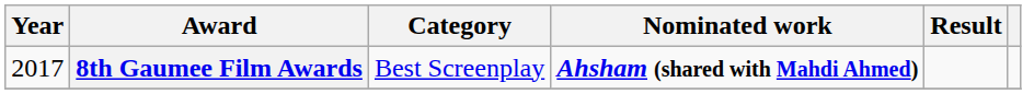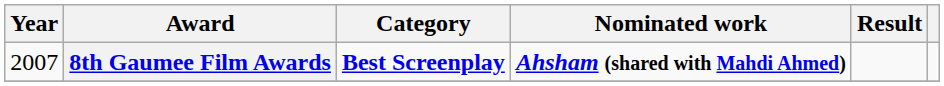 <table class="wikitable plainrowheaders sortable">
 <tr>
 <th scope="col">Year</th>
 <th scope="col">Award</th>
 <th scope="col">Category</th>
 <th scope="col">Nominated work</th>
 <th scope="col">Result</th>
 <th scope="col" class="unsortable"></th>
 </tr>
 <tr>
-<td>2017</td>
+<td>2007</td>
 <th scope="row"><a href='#'>8th Gaumee Film Awards</a></th>
-<td><a href='#'>Best Screenplay</a></td>
+<td><strong><a href='#'>Best Screenplay</a></strong></td>
 <td><strong><em><a href='#'>Ahsham</a></em> <small>(shared with <a href='#'>Mahdi Ahmed</a>)</small></strong></td>
 <td></td>
 <td style="text-align:center;"></td>
 </tr>
 <tr>
 </tr>
 </table>
